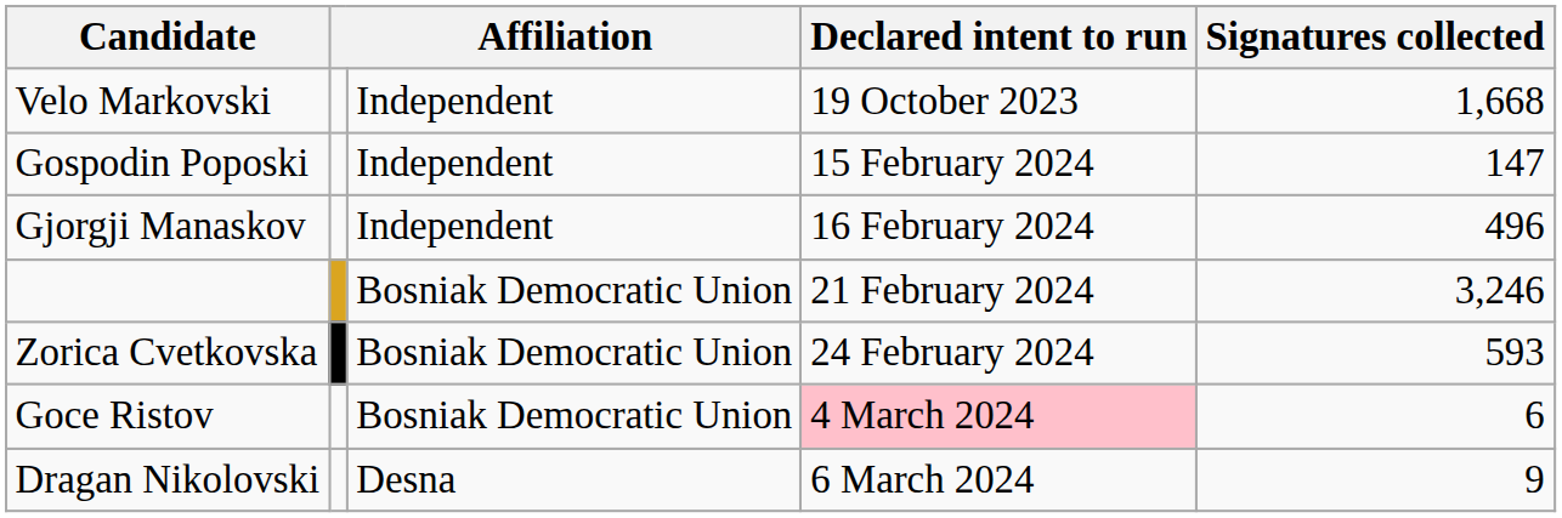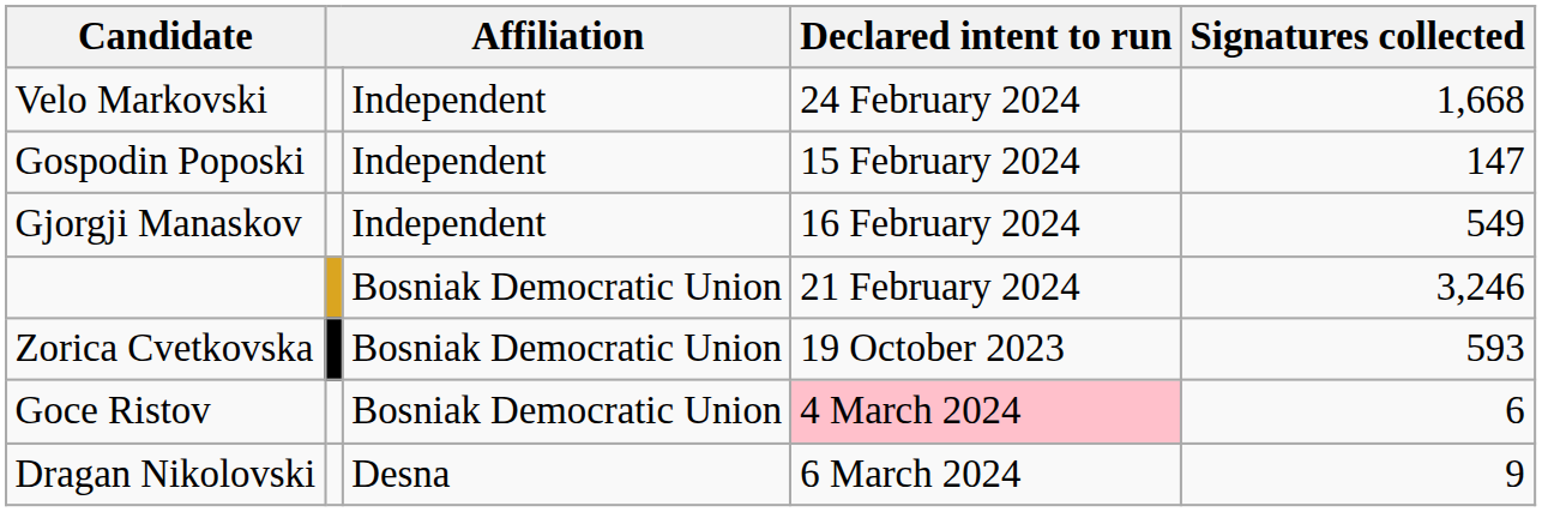 <table class="wikitable sortable">
 <tr>
 <th>Candidate</th>
 <th colspan=2>Affiliation</th>
 <th>Declared intent to run</th>
 <th>Signatures collected</th>
 </tr>
 <tr>
 <td>Velo Markovski</td>
 <td bgcolor=></td>
 <td>Independent</td>
-<td>19 October 2023</td>
+<td>24 February 2024</td>
 <td align=right>1,668</td>
 </tr>
 <tr>
 <td>Gospodin Poposki</td>
 <td bgcolor=></td>
 <td>Independent</td>
 <td>15 February 2024</td>
 <td align="right">147</td>
 </tr>
 <tr>
 <td>Gjorgji Manaskov</td>
 <td bgcolor=></td>
 <td>Independent</td>
 <td>16 February 2024</td>
-<td align="right">496</td>
+<td align="right">549</td>
 </tr>
 <tr>
 <td></td>
 <td bgcolor=goldenrod></td>
 <td>Bosniak Democratic Union</td>
 <td>21 February 2024</td>
 <td align="right">3,246</td>
 </tr>
 <tr>
 <td>Zorica Cvetkovska</td>
 <td bgcolor=black></td>
 <td>Bosniak Democratic Union</td>
-<td>24 February 2024</td>
+<td>19 October 2023</td>
 <td align="right">593</td>
 </tr>
 <tr>
 <td>Goce Ristov</td>
 <td bgcolor=></td>
 <td>Bosniak Democratic Union</td>
 <td style="background: pink;">4 March 2024</td>
 <td align="right">6</td>
 </tr>
 <tr>
 <td>Dragan Nikolovski</td>
 <td bgcolor=></td>
 <td>Desna</td>
 <td>6 March 2024</td>
 <td align="right">9</td>
 </tr>
 </table>
